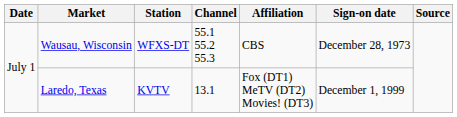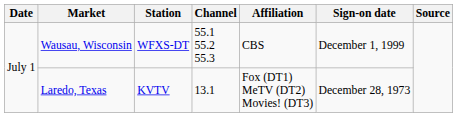 <table class="wikitable">
 <tr>
 <th>Date</th>
 <th>Market</th>
 <th>Station</th>
 <th>Channel</th>
 <th>Affiliation</th>
 <th>Sign-on date</th>
 <th>Source</th>
 </tr>
 <tr>
 <td rowspan=2>July 1</td>
 <td><a href='#'>Wausau, Wisconsin</a></td>
 <td><a href='#'>WFXS-DT</a></td>
 <td>55.1<br>55.2<br>55.3</td>
 <td>CBS</td>
-<td>December 28, 1973</td>
+<td>December 1, 1999</td>
 <td rowspan="2"></td>
 </tr>
 <tr>
 <td><a href='#'>Laredo, Texas</a></td>
 <td><a href='#'>KVTV</a></td>
 <td>13.1</td>
 <td>Fox (DT1)<br>MeTV (DT2)<br>Movies! (DT3)</td>
-<td>December 1, 1999</td>
+<td>December 28, 1973</td>
 </tr>
 </table>
